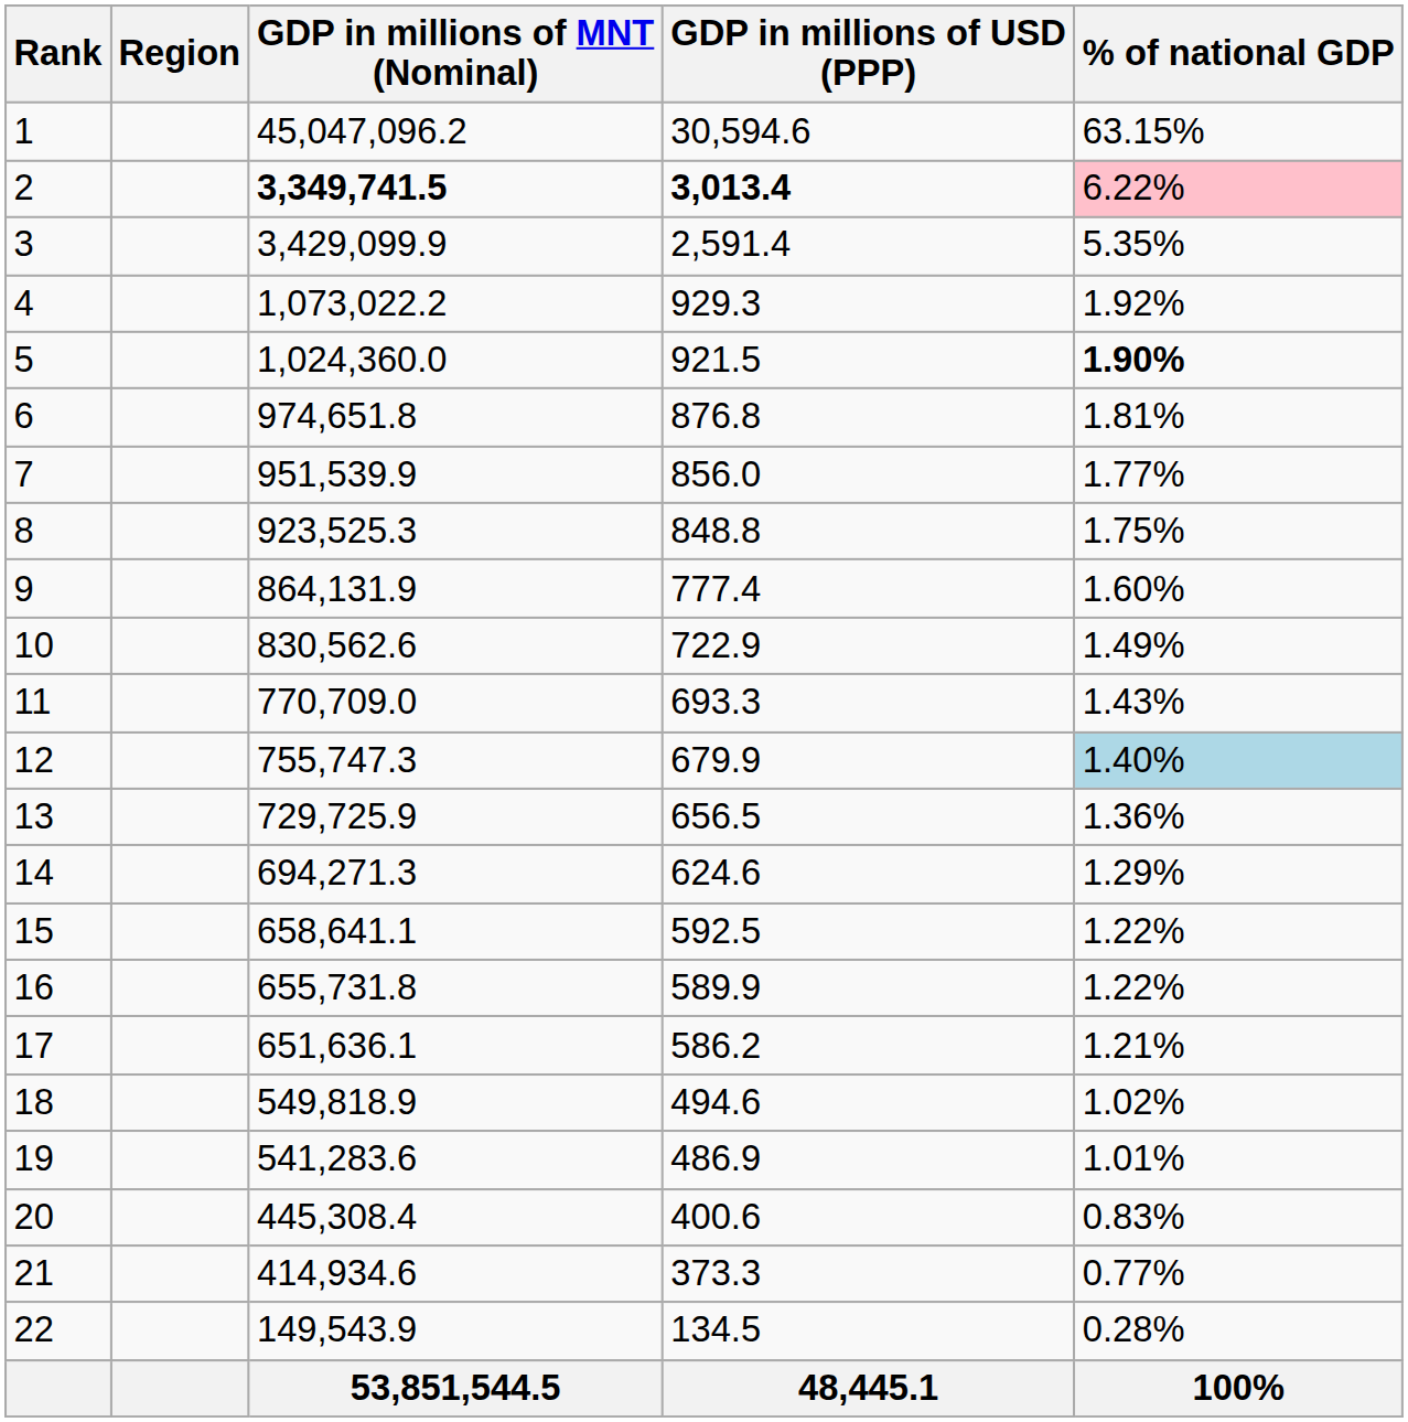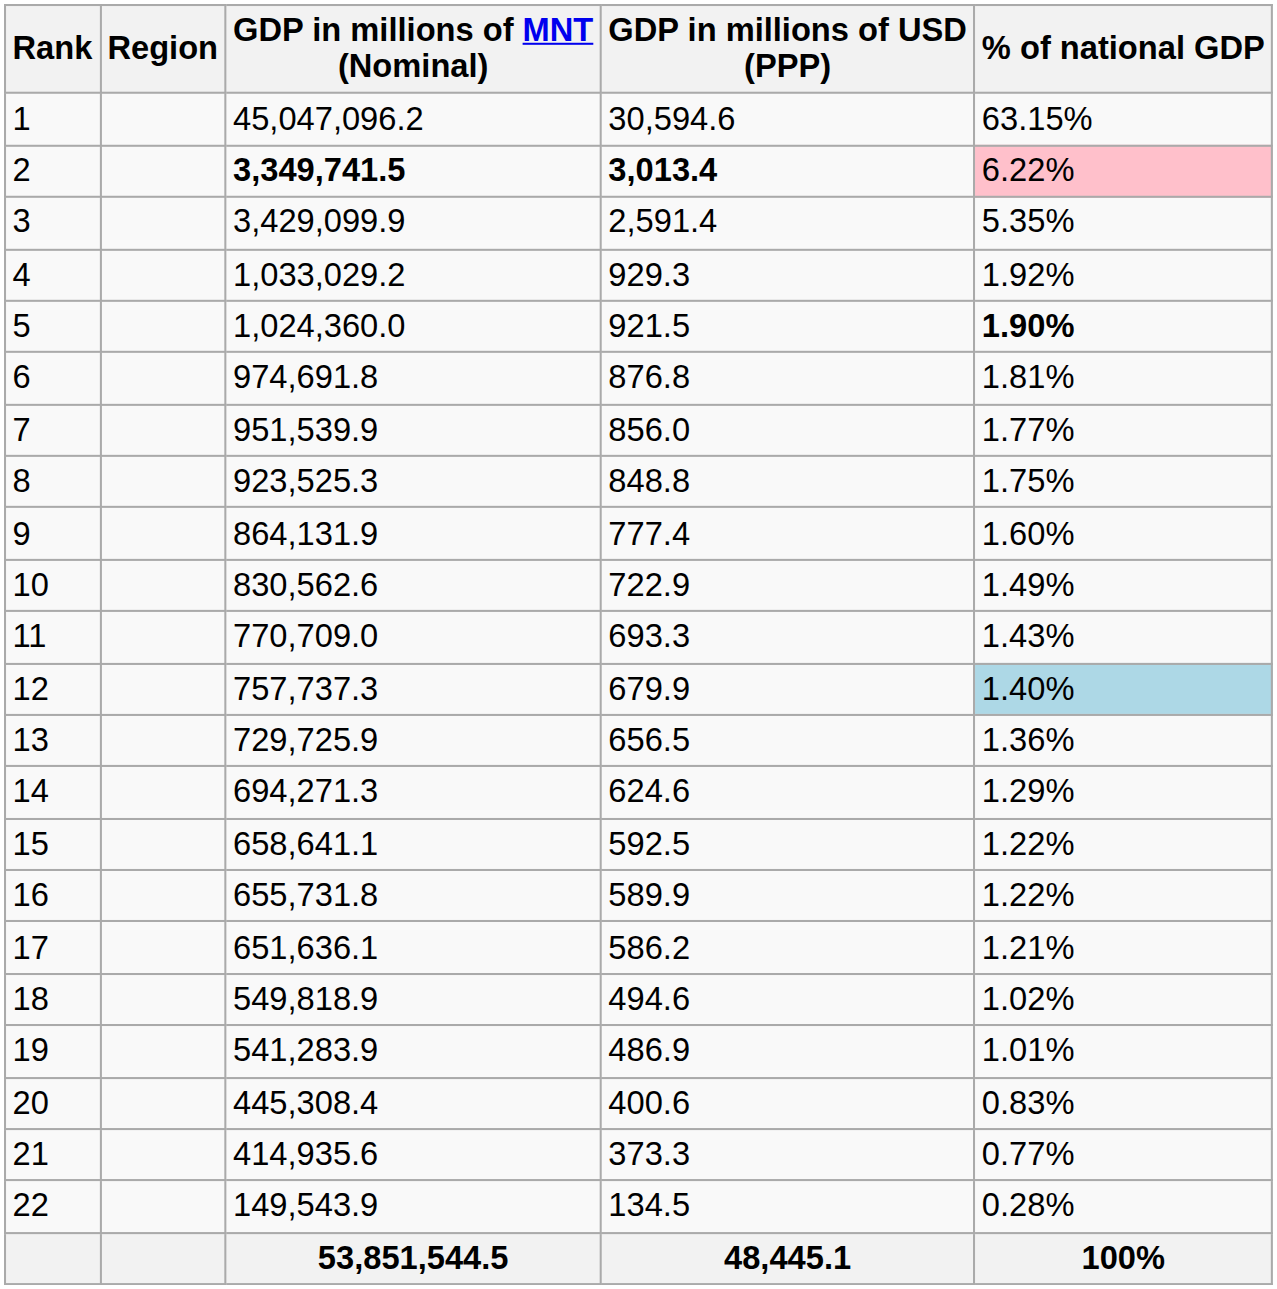 <table class="wikitable sortable">
 <tr>
 <th>Rank</th>
 <th>Region</th>
 <th>GDP in millions of <a href='#'>MNT</a><br>(Nominal)</th>
 <th>GDP in millions of USD<br>(PPP)</th>
 <th>% of national GDP</th>
 </tr>
 <tr>
 <td>1</td>
 <td></td>
 <td>45,047,096.2</td>
 <td>30,594.6</td>
 <td>63.15%</td>
 </tr>
 <tr>
 <td>2</td>
 <td></td>
 <td><strong>3,349,741.5</strong></td>
 <td><strong>3,013.4</strong></td>
 <td style="background: pink;">6.22%</td>
 </tr>
 <tr>
 <td>3</td>
 <td></td>
 <td>3,429,099.9</td>
 <td>2,591.4</td>
 <td>5.35%</td>
 </tr>
 <tr>
 <td>4</td>
 <td></td>
-<td>1,073,022.2</td>
+<td>1,033,029.2</td>
 <td>929.3</td>
 <td>1.92%</td>
 </tr>
 <tr>
 <td>5</td>
 <td></td>
 <td>1,024,360.0</td>
 <td>921.5</td>
 <td><strong>1.90%</strong></td>
 </tr>
 <tr>
 <td>6</td>
 <td></td>
-<td>974,651.8</td>
+<td>974,691.8</td>
 <td>876.8</td>
 <td>1.81%</td>
 </tr>
 <tr>
 <td>7</td>
 <td></td>
 <td>951,539.9</td>
 <td>856.0</td>
 <td>1.77%</td>
 </tr>
 <tr>
 <td>8</td>
 <td></td>
 <td>923,525.3</td>
 <td>848.8</td>
 <td>1.75%</td>
 </tr>
 <tr>
 <td>9</td>
 <td></td>
 <td>864,131.9</td>
 <td>777.4</td>
 <td>1.60%</td>
 </tr>
 <tr>
 <td>10</td>
 <td></td>
 <td>830,562.6</td>
 <td>722.9</td>
 <td>1.49%</td>
 </tr>
 <tr>
 <td>11</td>
 <td></td>
 <td>770,709.0</td>
 <td>693.3</td>
 <td>1.43%</td>
 </tr>
 <tr>
 <td>12</td>
 <td></td>
-<td>755,747.3</td>
+<td>757,737.3</td>
 <td>679.9</td>
 <td style="background: lightblue;">1.40%</td>
 </tr>
 <tr>
 <td>13</td>
 <td></td>
 <td>729,725.9</td>
 <td>656.5</td>
 <td>1.36%</td>
 </tr>
 <tr>
 <td>14</td>
 <td></td>
 <td>694,271.3</td>
 <td>624.6</td>
 <td>1.29%</td>
 </tr>
 <tr>
 <td>15</td>
 <td></td>
 <td>658,641.1</td>
 <td>592.5</td>
 <td>1.22%</td>
 </tr>
 <tr>
 <td>16</td>
 <td></td>
 <td>655,731.8</td>
 <td>589.9</td>
 <td>1.22%</td>
 </tr>
 <tr>
 <td>17</td>
 <td></td>
 <td>651,636.1</td>
 <td>586.2</td>
 <td>1.21%</td>
 </tr>
 <tr>
 <td>18</td>
 <td></td>
 <td>549,818.9</td>
 <td>494.6</td>
 <td>1.02%</td>
 </tr>
 <tr>
 <td>19</td>
 <td></td>
-<td>541,283.6</td>
+<td>541,283.9</td>
 <td>486.9</td>
 <td>1.01%</td>
 </tr>
 <tr>
 <td>20</td>
 <td></td>
 <td>445,308.4</td>
 <td>400.6</td>
 <td>0.83%</td>
 </tr>
 <tr>
 <td>21</td>
 <td></td>
-<td>414,934.6</td>
+<td>414,935.6</td>
 <td>373.3</td>
 <td>0.77%</td>
 </tr>
 <tr>
 <td>22</td>
 <td></td>
 <td>149,543.9</td>
 <td>134.5</td>
 <td>0.28%</td>
 </tr>
 <tr>
 <th></th>
 <th></th>
 <th>53,851,544.5</th>
 <th>48,445.1</th>
 <th>100%</th>
 </tr>
 </table>
